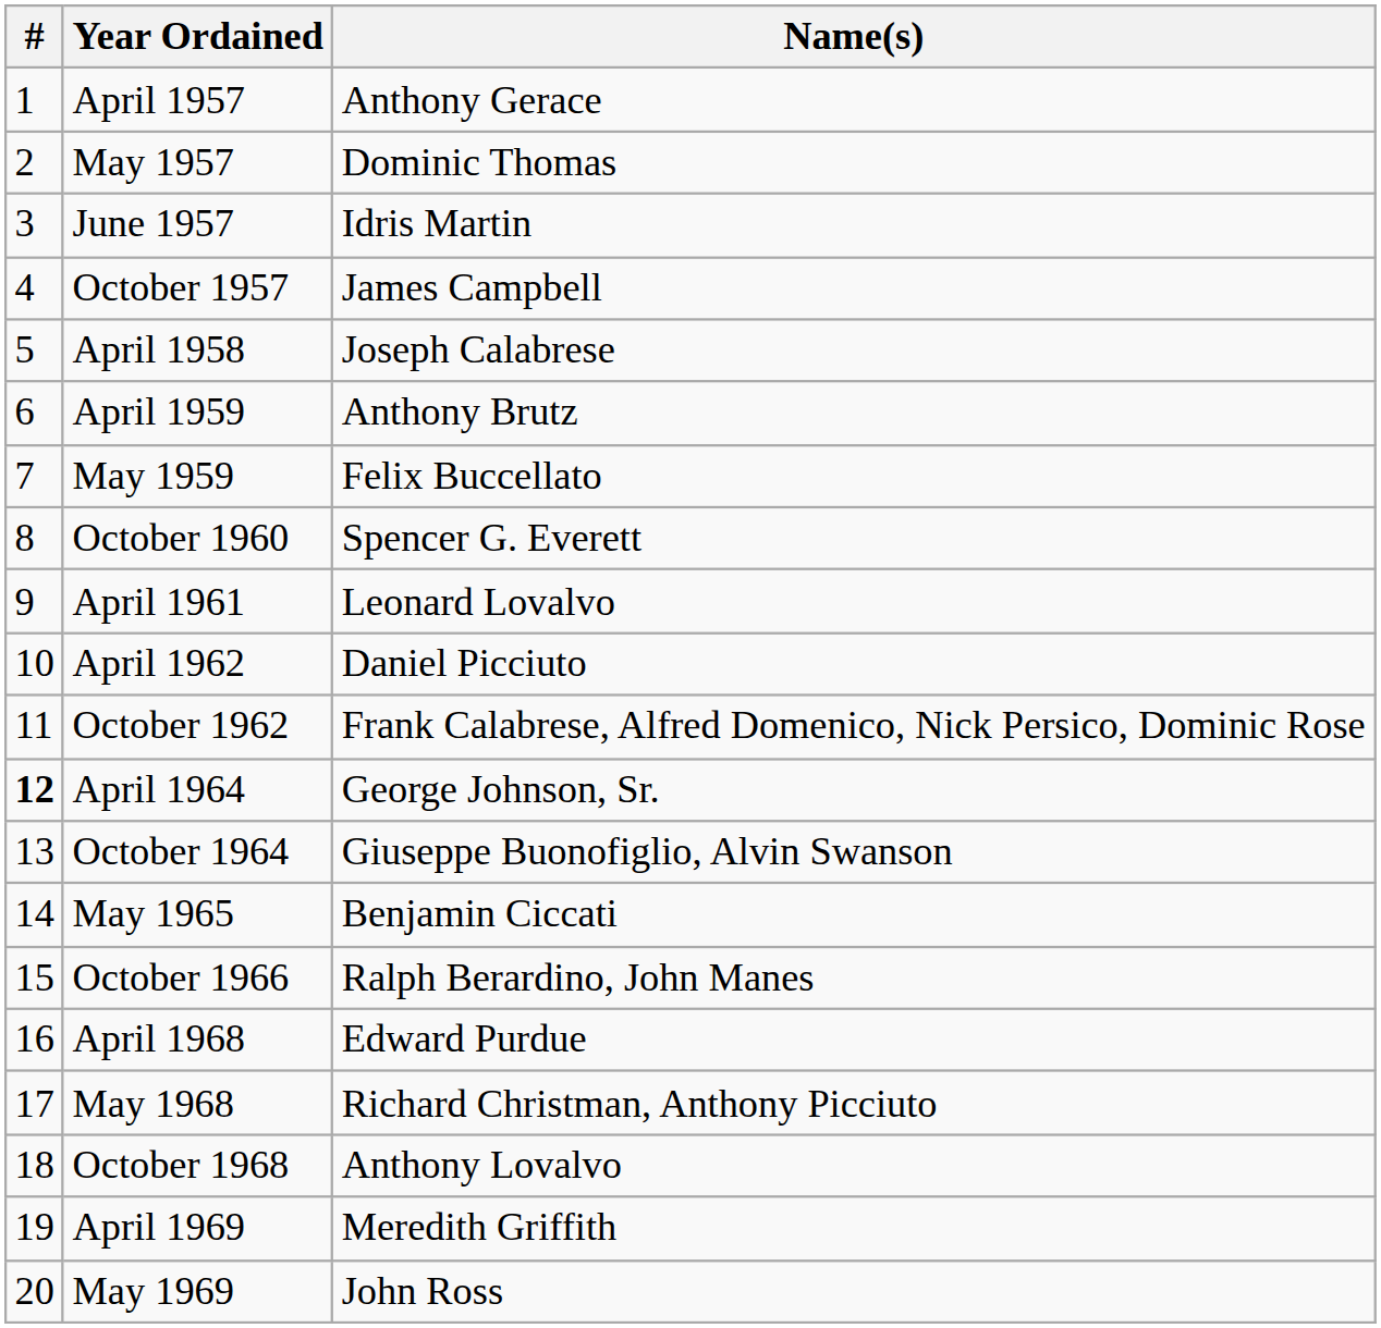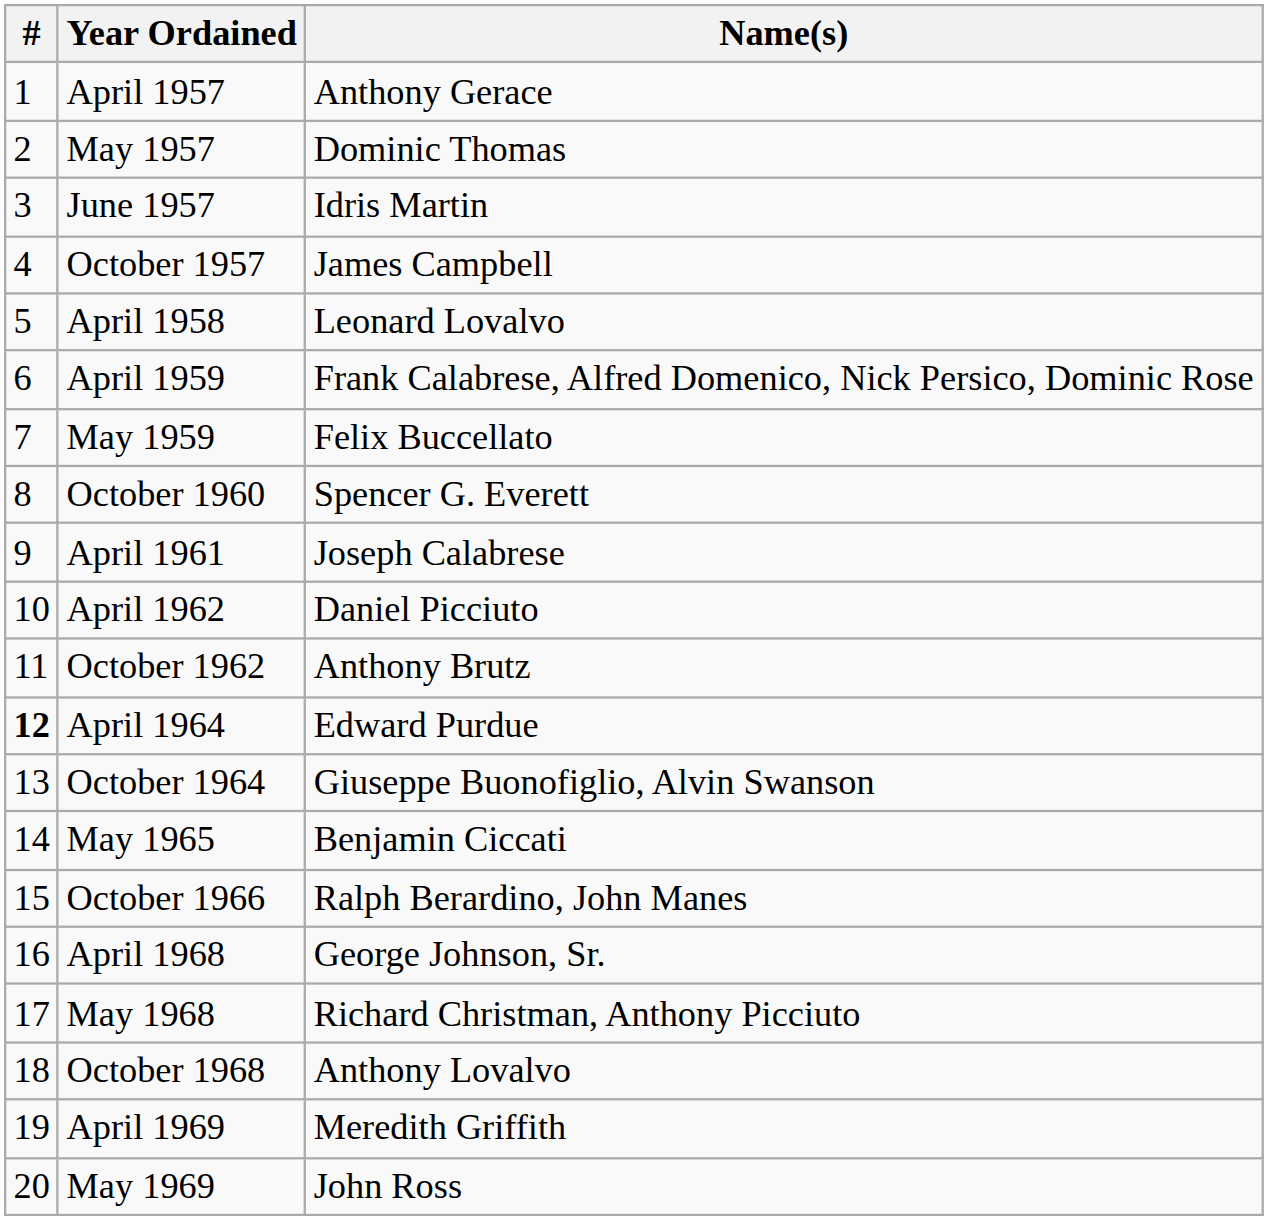 <table class="wikitable">
 <tr>
 <th>#</th>
 <th>Year Ordained</th>
 <th>Name(s)</th>
 </tr>
 <tr valign="top">
 <td>1</td>
 <td>April 1957</td>
 <td>Anthony Gerace</td>
 </tr>
 <tr valign="top">
 <td>2</td>
 <td>May 1957</td>
 <td>Dominic Thomas</td>
 </tr>
 <tr valign="top">
 <td>3</td>
 <td>June 1957</td>
 <td>Idris Martin</td>
 </tr>
 <tr valign="top">
 <td>4</td>
 <td>October 1957</td>
 <td>James Campbell</td>
 </tr>
 <tr valign="top">
 <td>5</td>
 <td>April 1958</td>
-<td>Joseph Calabrese</td>
+<td>Leonard Lovalvo</td>
 </tr>
 <tr valign="top">
 <td>6</td>
 <td>April 1959</td>
-<td>Anthony Brutz</td>
+<td>Frank Calabrese, Alfred Domenico, Nick Persico, Dominic Rose</td>
 </tr>
 <tr valign="top">
 <td>7</td>
 <td>May 1959</td>
 <td>Felix Buccellato</td>
 </tr>
 <tr valign="top">
 <td>8</td>
 <td>October 1960</td>
 <td>Spencer G. Everett</td>
 </tr>
 <tr valign="top">
 <td>9</td>
 <td>April 1961</td>
-<td>Leonard Lovalvo</td>
+<td>Joseph Calabrese</td>
 </tr>
 <tr valign="top">
 <td>10</td>
 <td>April 1962</td>
 <td>Daniel Picciuto</td>
 </tr>
 <tr valign="top">
 <td>11</td>
 <td>October 1962</td>
-<td>Frank Calabrese, Alfred Domenico, Nick Persico, Dominic Rose</td>
+<td>Anthony Brutz</td>
 </tr>
 <tr valign="top">
 <td><strong>12</strong></td>
 <td>April 1964</td>
-<td>George Johnson, Sr.</td>
+<td>Edward Purdue</td>
 </tr>
 <tr valign="top">
 <td>13</td>
 <td>October 1964</td>
 <td>Giuseppe Buonofiglio, Alvin Swanson</td>
 </tr>
 <tr valign="top">
 <td>14</td>
 <td>May 1965</td>
 <td>Benjamin Ciccati</td>
 </tr>
 <tr valign="top">
 <td>15</td>
 <td>October 1966</td>
 <td>Ralph Berardino, John Manes</td>
 </tr>
 <tr valign="top">
 <td>16</td>
 <td>April 1968</td>
-<td>Edward Purdue</td>
+<td>George Johnson, Sr.</td>
 </tr>
 <tr valign="top">
 <td>17</td>
 <td>May 1968</td>
 <td>Richard Christman, Anthony Picciuto</td>
 </tr>
 <tr valign="top">
 <td>18</td>
 <td>October 1968</td>
 <td>Anthony Lovalvo</td>
 </tr>
 <tr valign="top">
 <td>19</td>
 <td>April 1969</td>
 <td>Meredith Griffith</td>
 </tr>
 <tr valign="top">
 <td>20</td>
 <td>May 1969</td>
 <td>John Ross</td>
 </tr>
 <tr valign="top">
 </tr>
 </table>
